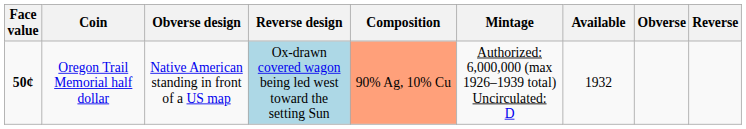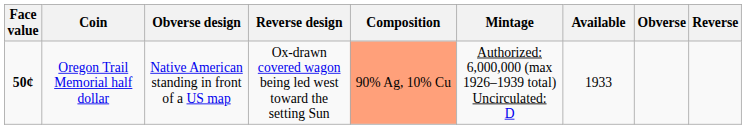 <table class="wikitable">
 <tr>
 <th width="5%">Face value</th>
 <th width="15%">Coin</th>
 <th width="15%">Obverse design</th>
 <th width="15%">Reverse design</th>
 <th width="15%">Composition</th>
 <th width="15%">Mintage</th>
 <th width="10%">Available</th>
 <th>Obverse</th>
 <th>Reverse</th>
 </tr>
 <tr>
 <td align="center"><strong>50¢</strong></td>
 <td align="center"><a href='#'>Oregon Trail Memorial half dollar</a></td>
 <td align="center"><a href='#'>Native American</a> standing in front of a <a href='#'>US map</a></td>
-<td align="center" style="background: lightblue;">Ox-drawn <a href='#'>covered wagon</a> being led west toward the setting Sun</td>
+<td align="center">Ox-drawn <a href='#'>covered wagon</a> being led west toward the setting Sun</td>
 <td align="center" style="background: lightsalmon;">90% Ag, 10% Cu</td>
 <td align="center"><u>Authorized:</u><br>6,000,000 (max 1926–1939 total)<br><u>Uncirculated:</u><br> <a href='#'>D</a></td>
-<td align="center">1932</td>
+<td align="center">1933</td>
 <td></td>
 <td></td>
 </tr>
 </table>
